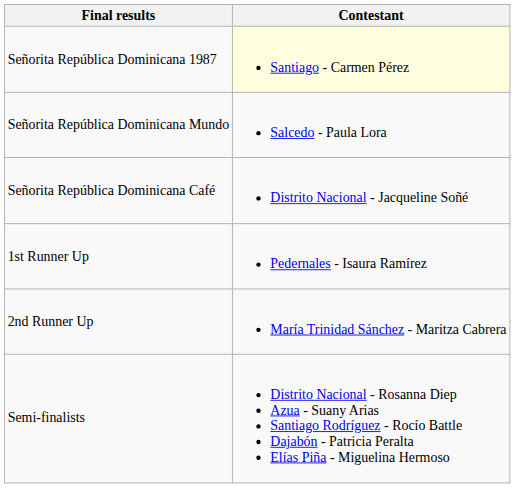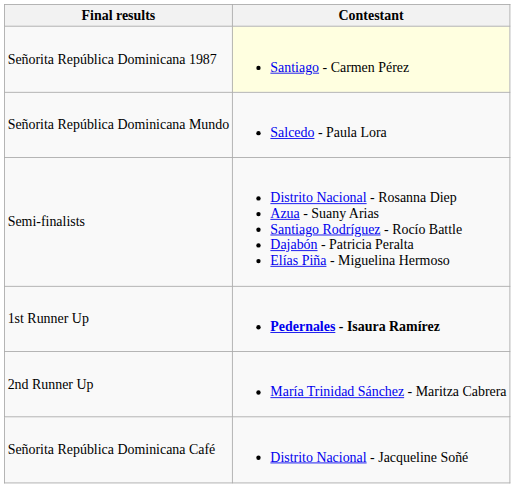 <table class="wikitable">
 <tr>
 <th>Final results</th>
 <th>Contestant</th>
 </tr>
 <tr>
 <td>Señorita República Dominicana 1987</td>
 <td style="background: lightyellow;"><br><ul><li><a href='#'>Santiago</a> - Carmen Pérez</li></ul></td>
 </tr>
 <tr>
 <td>Señorita República Dominicana Mundo</td>
 <td><br><ul><li><a href='#'>Salcedo</a> - Paula Lora</li></ul></td>
 </tr>
 <tr>
-<td>Señorita República Dominicana Café</td>
-<td><br><ul><li><a href='#'>Distrito Nacional</a> - Jacqueline Soñé</li></ul></td>
+<td>Semi-finalists</td>
+<td><br><ul><li><a href='#'>Distrito Nacional</a> - Rosanna Diep</li><li><a href='#'>Azua</a> - Suany Arias</li><li><a href='#'>Santiago Rodríguez</a> - Rocío Battle</li><li><a href='#'>Dajabón</a> - Patricia Peralta</li><li><a href='#'>Elías Piña</a> - Miguelina Hermoso</li></ul></td>
 </tr>
 <tr>
 <td>1st Runner Up</td>
-<td><br><ul><li><a href='#'>Pedernales</a> - Isaura Ramírez</li></ul></td>
+<td><strong><br><ul><li><a href='#'>Pedernales</a> - Isaura Ramírez</li></ul></strong></td>
 </tr>
 <tr>
 <td>2nd Runner Up</td>
 <td><br><ul><li><a href='#'>María Trinidad Sánchez</a> - Maritza Cabrera</li></ul></td>
 </tr>
 <tr>
-<td>Semi-finalists</td>
-<td><br><ul><li><a href='#'>Distrito Nacional</a> - Rosanna Diep</li><li><a href='#'>Azua</a> - Suany Arias</li><li><a href='#'>Santiago Rodríguez</a> - Rocío Battle</li><li><a href='#'>Dajabón</a> - Patricia Peralta</li><li><a href='#'>Elías Piña</a> - Miguelina Hermoso</li></ul></td>
+<td>Señorita República Dominicana Café</td>
+<td><br><ul><li><a href='#'>Distrito Nacional</a> - Jacqueline Soñé</li></ul></td>
 </tr>
 </table>
